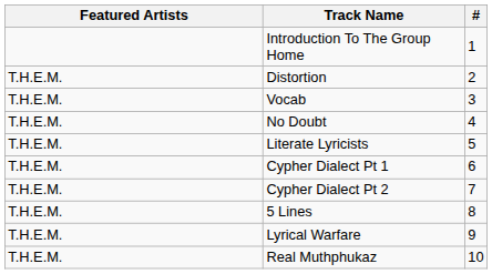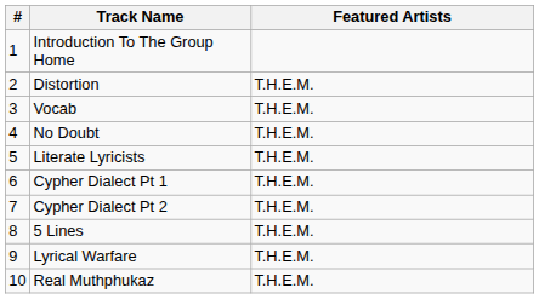 <table class="wikitable">
 <tr>
+<th>#</th>
+<th width="220">Track Name</th>
 <th width="284">Featured Artists</th>
-<th width="220">Track Name</th>
-<th>#</th>
 </tr>
 <tr>
+<td>1</td>
+<td>Introduction To The Group Home</td>
 <td></td>
-<td>Introduction To The Group Home</td>
-<td>1</td>
 </tr>
 <tr>
+<td>2</td>
+<td>Distortion</td>
 <td>T.H.E.M.</td>
-<td>Distortion</td>
-<td>2</td>
 </tr>
 <tr>
+<td>3</td>
+<td>Vocab</td>
 <td>T.H.E.M.</td>
-<td>Vocab</td>
-<td>3</td>
 </tr>
 <tr>
+<td>4</td>
+<td>No Doubt</td>
 <td>T.H.E.M.</td>
-<td>No Doubt</td>
-<td>4</td>
 </tr>
 <tr>
+<td>5</td>
+<td>Literate Lyricists</td>
 <td>T.H.E.M.</td>
-<td>Literate Lyricists</td>
-<td>5</td>
 </tr>
 <tr>
+<td>6</td>
+<td>Cypher Dialect Pt 1</td>
 <td>T.H.E.M.</td>
-<td>Cypher Dialect Pt 1</td>
-<td>6</td>
 </tr>
 <tr>
+<td>7</td>
+<td>Cypher Dialect Pt 2</td>
 <td>T.H.E.M.</td>
-<td>Cypher Dialect Pt 2</td>
-<td>7</td>
 </tr>
 <tr>
+<td>8</td>
+<td>5 Lines</td>
 <td>T.H.E.M.</td>
-<td>5 Lines</td>
-<td>8</td>
 </tr>
 <tr>
+<td>9</td>
+<td>Lyrical Warfare</td>
 <td>T.H.E.M.</td>
-<td>Lyrical Warfare</td>
-<td>9</td>
 </tr>
 <tr>
+<td>10</td>
+<td>Real Muthphukaz</td>
 <td>T.H.E.M.</td>
-<td>Real Muthphukaz</td>
-<td>10</td>
 </tr>
 </table>
